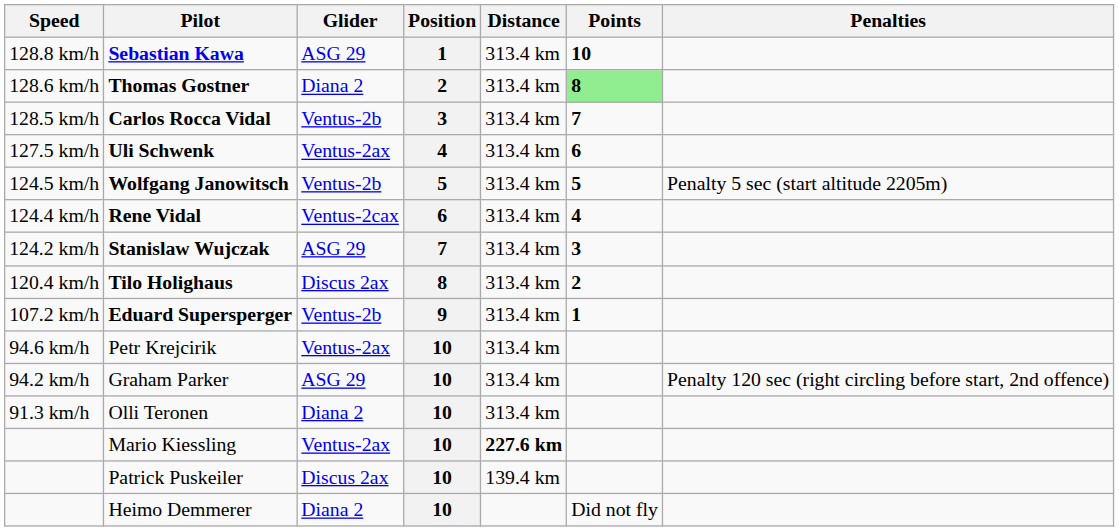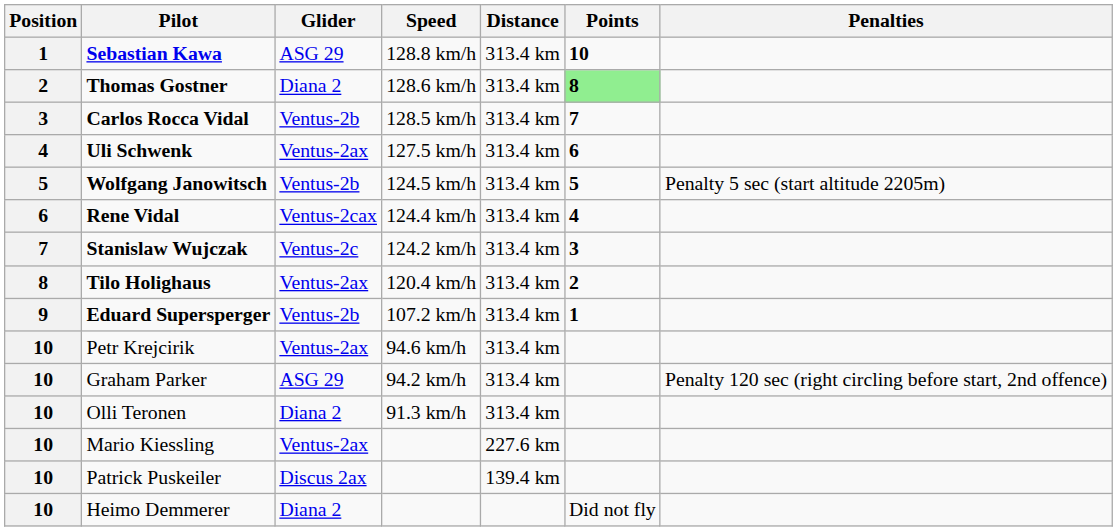 <table class="wikitable" style="font-size: 95%;">
 <tr>
-<th>Speed</th>
+<th>Position</th>
 <th>Pilot</th>
 <th>Glider</th>
-<th>Position</th>
+<th>Speed</th>
 <th>Distance</th>
 <th>Points</th>
 <th>Penalties</th>
 </tr>
 <tr>
-<td>128.8 km/h</td>
+<th>1</th>
 <td> <strong><a href='#'>Sebastian Kawa</a></strong></td>
 <td><a href='#'>ASG 29</a></td>
-<th>1</th>
+<td>128.8 km/h</td>
 <td>313.4 km</td>
 <td><strong>10</strong></td>
 <td></td>
 </tr>
 <tr>
-<td>128.6 km/h</td>
+<th>2</th>
 <td> <strong>Thomas Gostner</strong></td>
 <td><a href='#'>Diana 2</a></td>
-<th>2</th>
+<td>128.6 km/h</td>
 <td>313.4 km</td>
 <td style="background: lightgreen;"><strong>8</strong></td>
 <td></td>
 </tr>
 <tr>
-<td>128.5 km/h</td>
+<th>3</th>
 <td> <strong>Carlos Rocca Vidal</strong></td>
 <td><a href='#'>Ventus-2b</a></td>
-<th>3</th>
+<td>128.5 km/h</td>
 <td>313.4 km</td>
 <td><strong>7</strong></td>
 <td></td>
 </tr>
 <tr>
-<td>127.5 km/h</td>
+<th>4</th>
 <td> <strong>Uli Schwenk</strong></td>
 <td><a href='#'>Ventus-2ax</a></td>
-<th>4</th>
+<td>127.5 km/h</td>
 <td>313.4 km</td>
 <td><strong>6</strong></td>
 <td></td>
 </tr>
 <tr>
-<td>124.5 km/h</td>
+<th>5</th>
 <td> <strong>Wolfgang Janowitsch</strong></td>
 <td><a href='#'>Ventus-2b</a></td>
-<th>5</th>
+<td>124.5 km/h</td>
 <td>313.4 km</td>
 <td><strong>5</strong></td>
 <td>Penalty 5 sec (start altitude 2205m)</td>
 </tr>
 <tr>
-<td>124.4 km/h</td>
+<th>6</th>
 <td> <strong>Rene Vidal</strong></td>
 <td><a href='#'>Ventus-2cax</a></td>
-<th>6</th>
+<td>124.4 km/h</td>
 <td>313.4 km</td>
 <td><strong>4</strong></td>
 <td></td>
 </tr>
 <tr>
+<th>7</th>
+<td> <strong>Stanislaw Wujczak</strong></td>
+<td><a href='#'>Ventus-2c</a></td>
 <td>124.2 km/h</td>
-<td> <strong>Stanislaw Wujczak</strong></td>
-<td><a href='#'>ASG 29</a></td>
-<th>7</th>
 <td>313.4 km</td>
 <td><strong>3</strong></td>
 <td></td>
 </tr>
 <tr>
+<th>8</th>
+<td> <strong>Tilo Holighaus</strong></td>
+<td><a href='#'>Ventus-2ax</a></td>
 <td>120.4 km/h</td>
-<td> <strong>Tilo Holighaus</strong></td>
-<td><a href='#'>Discus 2ax</a></td>
-<th>8</th>
 <td>313.4 km</td>
 <td><strong>2</strong></td>
 <td></td>
 </tr>
 <tr>
-<td>107.2 km/h</td>
+<th>9</th>
 <td> <strong>Eduard Supersperger</strong></td>
 <td><a href='#'>Ventus-2b</a></td>
-<th>9</th>
+<td>107.2 km/h</td>
 <td>313.4 km</td>
 <td><strong>1</strong></td>
 <td></td>
 </tr>
 <tr>
-<td>94.6 km/h</td>
+<th>10</th>
 <td> Petr Krejcirik</td>
 <td><a href='#'>Ventus-2ax</a></td>
-<th>10</th>
+<td>94.6 km/h</td>
 <td>313.4 km</td>
 <td></td>
 <td></td>
 </tr>
 <tr>
-<td>94.2 km/h</td>
+<th>10</th>
 <td> Graham Parker</td>
 <td><a href='#'>ASG 29</a></td>
-<th>10</th>
+<td>94.2 km/h</td>
 <td>313.4 km</td>
 <td></td>
 <td>Penalty 120 sec (right circling before start, 2nd offence)</td>
 </tr>
 <tr>
-<td>91.3 km/h</td>
+<th>10</th>
 <td> Olli Teronen</td>
 <td><a href='#'>Diana 2</a></td>
-<th>10</th>
+<td>91.3 km/h</td>
 <td>313.4 km</td>
 <td></td>
 <td></td>
 </tr>
 <tr>
-<td></td>
+<th>10</th>
 <td> Mario Kiessling</td>
 <td><a href='#'>Ventus-2ax</a></td>
-<th>10</th>
-<td><strong>227.6 km</strong></td>
+<td></td>
+<td>227.6 km</td>
 <td></td>
 <td></td>
 </tr>
 <tr>
-<td></td>
+<th>10</th>
 <td> Patrick Puskeiler</td>
 <td><a href='#'>Discus 2ax</a></td>
-<th>10</th>
+<td></td>
 <td>139.4 km</td>
 <td></td>
 <td></td>
 </tr>
 <tr>
-<td></td>
+<th>10</th>
 <td> Heimo Demmerer</td>
 <td><a href='#'>Diana 2</a></td>
-<th>10</th>
+<td></td>
 <td></td>
 <td>Did not fly</td>
 <td></td>
 </tr>
 </table>
